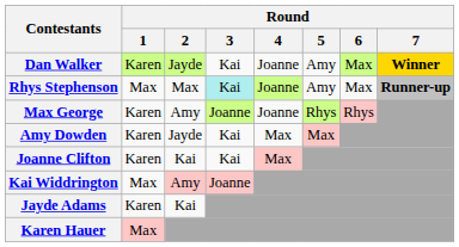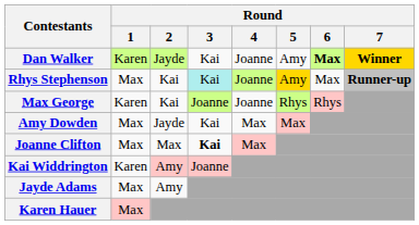 <table class="wikitable" style="text-align:center;">
 <tr>
 <th rowspan="2">Contestants</th>
 <th colspan="8">Round</th>
 </tr>
 <tr>
 <th>1</th>
 <th>2</th>
 <th>3</th>
 <th>4</th>
 <th>5</th>
 <th>6</th>
 <th>7</th>
 </tr>
 <tr>
 <th><a href='#'>Dan Walker</a></th>
 <td style="background:#ccff88;">Karen</td>
 <td style="background:#ccff88;">Jayde</td>
 <td>Kai</td>
 <td>Joanne</td>
 <td>Amy</td>
-<td style="background:#ccff88;">Max</td>
+<td style="background:#ccff88;"><strong>Max</strong></td>
 <td style="background:gold;"><strong>Winner</strong></td>
 </tr>
 <tr>
 <th><a href='#'>Rhys Stephenson</a></th>
 <td>Max</td>
-<td>Max</td>
+<td>Kai</td>
 <td style="background: paleturquoise;">Kai</td>
 <td style="background:#ccff88;">Joanne</td>
-<td>Amy</td>
+<td style="background: gold;">Amy</td>
 <td>Max</td>
 <td style="background:silver;"><strong>Runner-up</strong></td>
 </tr>
 <tr>
 <th><a href='#'>Max George</a></th>
 <td>Karen</td>
-<td>Amy</td>
+<td>Kai</td>
 <td style="background:#ccff88;">Joanne</td>
 <td>Joanne</td>
 <td style="background:#ccff88;">Rhys</td>
 <td style="background:#ffc6c6;">Rhys</td>
 <td style="background:darkgray;" colspan="1"></td>
 </tr>
 <tr>
 <th><a href='#'>Amy Dowden</a></th>
-<td>Karen</td>
+<td>Max</td>
 <td>Jayde</td>
 <td>Kai</td>
 <td>Max</td>
 <td style="background:#ffc6c6;">Max</td>
 <td style="background:darkgray;" colspan="2"></td>
 </tr>
 <tr>
 <th><a href='#'>Joanne Clifton</a></th>
-<td>Karen</td>
-<td>Kai</td>
-<td>Kai</td>
+<td>Max</td>
+<td>Max</td>
+<td><strong>Kai</strong></td>
 <td style="background:#ffc6c6;">Max</td>
 <td style="background:darkgray;" colspan="3"></td>
 </tr>
 <tr>
 <th><a href='#'>Kai Widdrington</a></th>
-<td>Max</td>
+<td>Karen</td>
 <td style="background:#ffc6c6;">Amy</td>
 <td style="background:#ffc6c6;">Joanne</td>
 <td style="background:darkgray;" colspan="4"></td>
 </tr>
 <tr>
 <th><a href='#'>Jayde Adams</a></th>
-<td>Karen</td>
-<td>Kai</td>
+<td>Max</td>
+<td>Amy</td>
 <td style="background:darkgray;" colspan="5"></td>
 </tr>
 <tr>
 <th><a href='#'>Karen Hauer</a></th>
 <td style="background:#ffc6c6;">Max</td>
 <td style="background:darkgray;" colspan="6"></td>
 </tr>
 </table>
